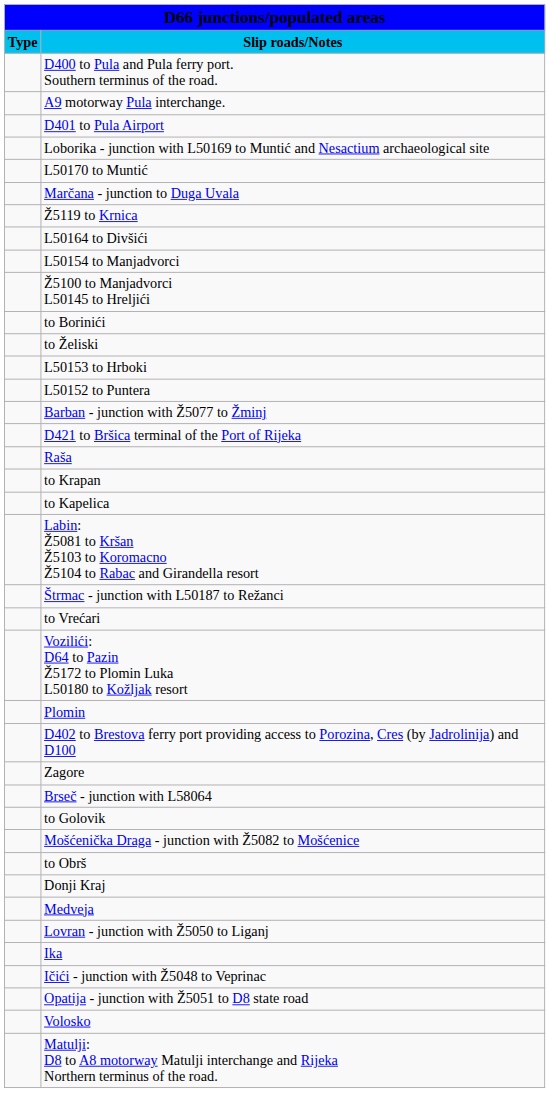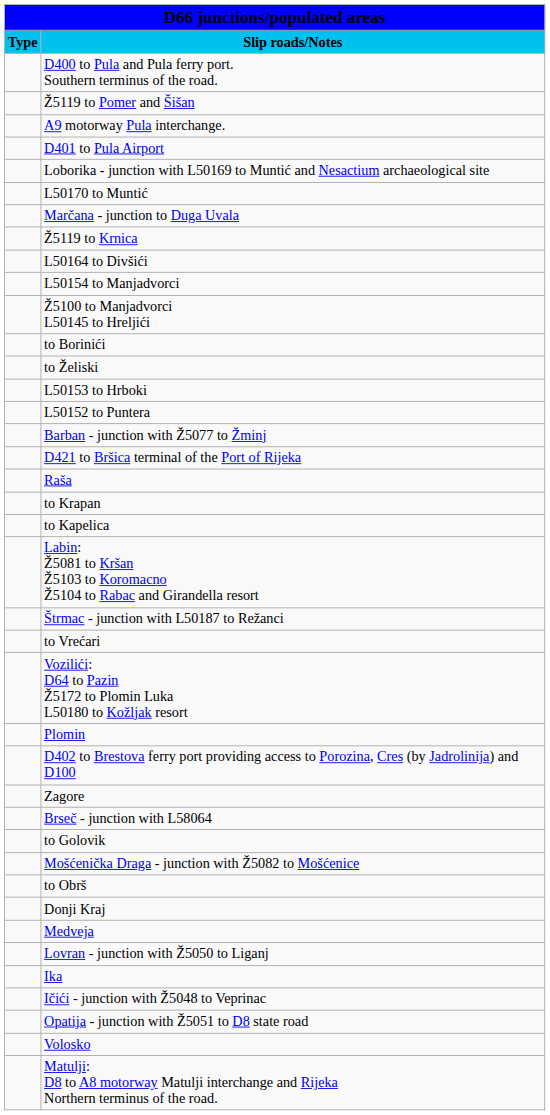 <table class="wikitable">
 <tr>
 <td colspan=2 bgcolor=blue align=center style=margin-top:15><span><big><strong>D66 junctions/populated areas</strong></big></span></td>
 </tr>
 <tr>
 <td align=center bgcolor=00c0f0><strong>Type</strong></td>
 <td align=center bgcolor=00c0f0><strong>Slip roads/Notes</strong></td>
 </tr>
 <tr>
 <td></td>
 <td> <a href='#'>D400</a> to <a href='#'>Pula</a> and Pula ferry port.<br>Southern terminus of the road.</td>
+</tr>
+<tr>
+<td></td>
+<td>Ž5119 to <a href='#'>Pomer</a> and <a href='#'>Šišan</a></td>
 </tr>
 <tr>
 <td></td>
 <td> <a href='#'>A9</a> motorway <a href='#'>Pula</a> interchange.</td>
 </tr>
 <tr>
 <td></td>
 <td> <a href='#'>D401</a> to <a href='#'>Pula Airport</a></td>
 </tr>
 <tr>
 <td></td>
 <td>Loborika - junction with L50169 to Muntić and <a href='#'>Nesactium</a> archaeological site</td>
 </tr>
 <tr>
 <td></td>
 <td>L50170 to Muntić</td>
 </tr>
 <tr>
 <td></td>
 <td><a href='#'>Marčana</a> - junction to <a href='#'>Duga Uvala</a></td>
 </tr>
 <tr>
 <td></td>
 <td>Ž5119 to <a href='#'>Krnica</a></td>
 </tr>
 <tr>
 <td></td>
 <td>L50164 to Divšići</td>
 </tr>
 <tr>
 <td></td>
 <td>L50154 to Manjadvorci</td>
 </tr>
 <tr>
 <td></td>
 <td>Ž5100 to Manjadvorci<br>L50145 to Hreljići</td>
 </tr>
 <tr>
 <td></td>
 <td>to Borinići</td>
 </tr>
 <tr>
 <td></td>
 <td>to Želiski</td>
 </tr>
 <tr>
 <td></td>
 <td>L50153 to Hrboki</td>
 </tr>
 <tr>
 <td></td>
 <td>L50152 to Puntera</td>
 </tr>
 <tr>
 <td></td>
 <td><a href='#'>Barban</a> - junction with Ž5077 to <a href='#'>Žminj</a></td>
 </tr>
 <tr>
 <td></td>
 <td> <a href='#'>D421</a> to <a href='#'>Bršica</a> terminal of the <a href='#'>Port of Rijeka</a></td>
 </tr>
 <tr>
 <td></td>
 <td><a href='#'>Raša</a></td>
 </tr>
 <tr>
 <td></td>
 <td>to Krapan</td>
 </tr>
 <tr>
 <td></td>
 <td>to Kapelica</td>
 </tr>
 <tr>
 <td></td>
 <td><a href='#'>Labin</a>:<br>Ž5081 to <a href='#'>Kršan</a><br>Ž5103 to <a href='#'>Koromacno</a><br>Ž5104 to <a href='#'>Rabac</a> and Girandella resort</td>
 </tr>
 <tr>
 <td></td>
 <td><a href='#'>Štrmac</a> - junction with L50187 to Režanci</td>
 </tr>
 <tr>
 <td></td>
 <td>to Vrećari</td>
 </tr>
 <tr>
 <td></td>
 <td><a href='#'>Vozilići</a>:<br> <a href='#'>D64</a> to <a href='#'>Pazin</a><br>Ž5172 to Plomin Luka<br>L50180 to <a href='#'>Kožljak</a> resort</td>
 </tr>
 <tr>
 <td></td>
 <td><a href='#'>Plomin</a></td>
 </tr>
 <tr>
 <td></td>
 <td> <a href='#'>D402</a> to <a href='#'>Brestova</a> ferry port providing access to <a href='#'>Porozina</a>, <a href='#'>Cres</a> (by <a href='#'>Jadrolinija</a>) and <a href='#'>D100</a></td>
 </tr>
 <tr>
 <td></td>
 <td>Zagore</td>
 </tr>
 <tr>
 <td></td>
 <td><a href='#'>Brseč</a> - junction with L58064</td>
 </tr>
 <tr>
 <td></td>
 <td>to Golovik</td>
 </tr>
 <tr>
 <td></td>
 <td><a href='#'>Mošćenička Draga</a> - junction with Ž5082 to <a href='#'>Mošćenice</a></td>
 </tr>
 <tr>
 <td></td>
 <td>to Obrš</td>
 </tr>
 <tr>
 <td></td>
 <td>Donji Kraj</td>
 </tr>
 <tr>
 <td></td>
 <td><a href='#'>Medveja</a></td>
 </tr>
 <tr>
 <td></td>
 <td><a href='#'>Lovran</a> - junction with Ž5050 to Liganj</td>
 </tr>
 <tr>
 <td></td>
 <td><a href='#'>Ika</a></td>
 </tr>
 <tr>
 <td></td>
 <td><a href='#'>Ičići</a> - junction with Ž5048 to Veprinac</td>
 </tr>
 <tr>
 <td></td>
 <td><a href='#'>Opatija</a> - junction with Ž5051 to <a href='#'>D8</a> state road</td>
 </tr>
 <tr>
 <td></td>
 <td><a href='#'>Volosko</a></td>
 </tr>
 <tr>
 <td></td>
 <td><a href='#'>Matulji</a>:<br> <a href='#'>D8</a> to <a href='#'>A8 motorway</a> Matulji interchange and <a href='#'>Rijeka</a><br>Northern terminus of the road.</td>
 </tr>
 </table>
